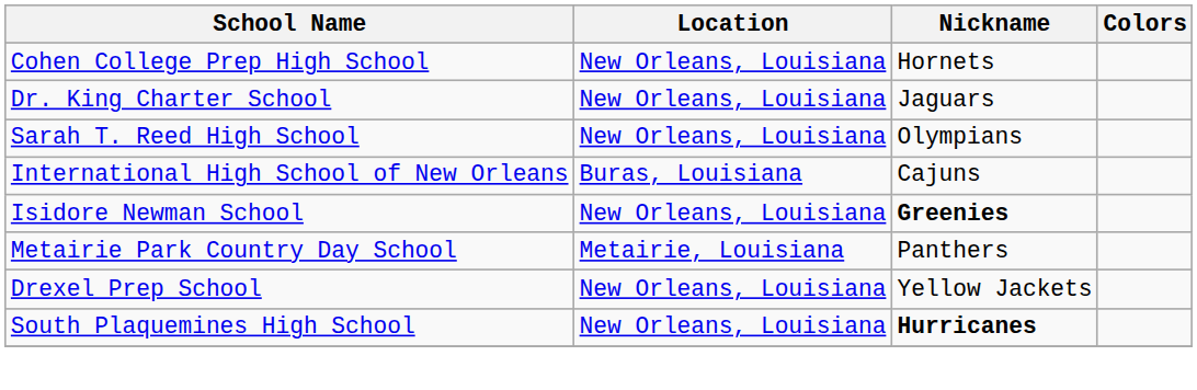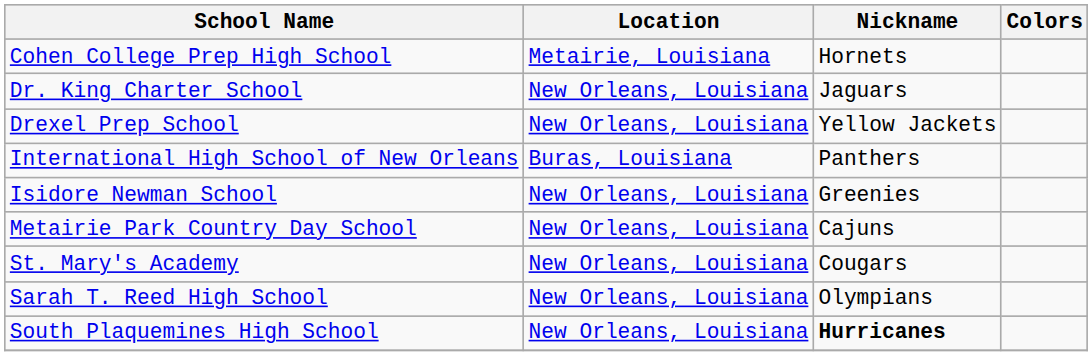 <table class="wikitable">
 <tr>
 <th>School Name</th>
 <th>Location</th>
 <th>Nickname</th>
 <th>Colors</th>
 </tr>
 <tr>
 <td><a href='#'>Cohen College Prep High School</a></td>
-<td><a href='#'>New Orleans, Louisiana</a></td>
+<td><a href='#'>Metairie, Louisiana</a></td>
 <td>Hornets</td>
 <td>  </td>
 </tr>
 <tr>
 <td><a href='#'>Dr. King Charter School</a></td>
 <td><a href='#'>New Orleans, Louisiana</a></td>
 <td>Jaguars</td>
 <td>  </td>
 </tr>
 <tr>
-<td><a href='#'>Sarah T. Reed High School</a></td>
+<td><a href='#'>Drexel Prep School</a></td>
 <td><a href='#'>New Orleans, Louisiana</a></td>
-<td>Olympians</td>
+<td>Yellow Jackets</td>
 <td>  </td>
 </tr>
 <tr>
 <td><a href='#'>International High School of New Orleans</a></td>
 <td><a href='#'>Buras, Louisiana</a></td>
-<td>Cajuns</td>
+<td>Panthers</td>
 <td> </td>
 </tr>
 <tr>
 <td><a href='#'>Isidore Newman School</a></td>
 <td><a href='#'>New Orleans, Louisiana</a></td>
-<td><strong>Greenies</strong></td>
+<td>Greenies</td>
 <td> </td>
 </tr>
 <tr>
 <td><a href='#'>Metairie Park Country Day School</a></td>
-<td><a href='#'>Metairie, Louisiana</a></td>
-<td>Panthers</td>
+<td><a href='#'>New Orleans, Louisiana</a></td>
+<td>Cajuns</td>
 <td> </td>
 </tr>
 <tr>
-<td><a href='#'>Drexel Prep School</a></td>
+<td><a href='#'>St. Mary's Academy</a></td>
 <td><a href='#'>New Orleans, Louisiana</a></td>
-<td>Yellow Jackets</td>
+<td>Cougars</td>
+<td> </td>
+</tr>
+<tr>
+<td><a href='#'>Sarah T. Reed High School</a></td>
+<td><a href='#'>New Orleans, Louisiana</a></td>
+<td>Olympians</td>
 <td>  </td>
 </tr>
 <tr>
 <td><a href='#'>South Plaquemines High School</a></td>
 <td><a href='#'>New Orleans, Louisiana</a></td>
 <td><strong>Hurricanes</strong></td>
 <td> </td>
 </tr>
 <tr>
 </tr>
 </table>
